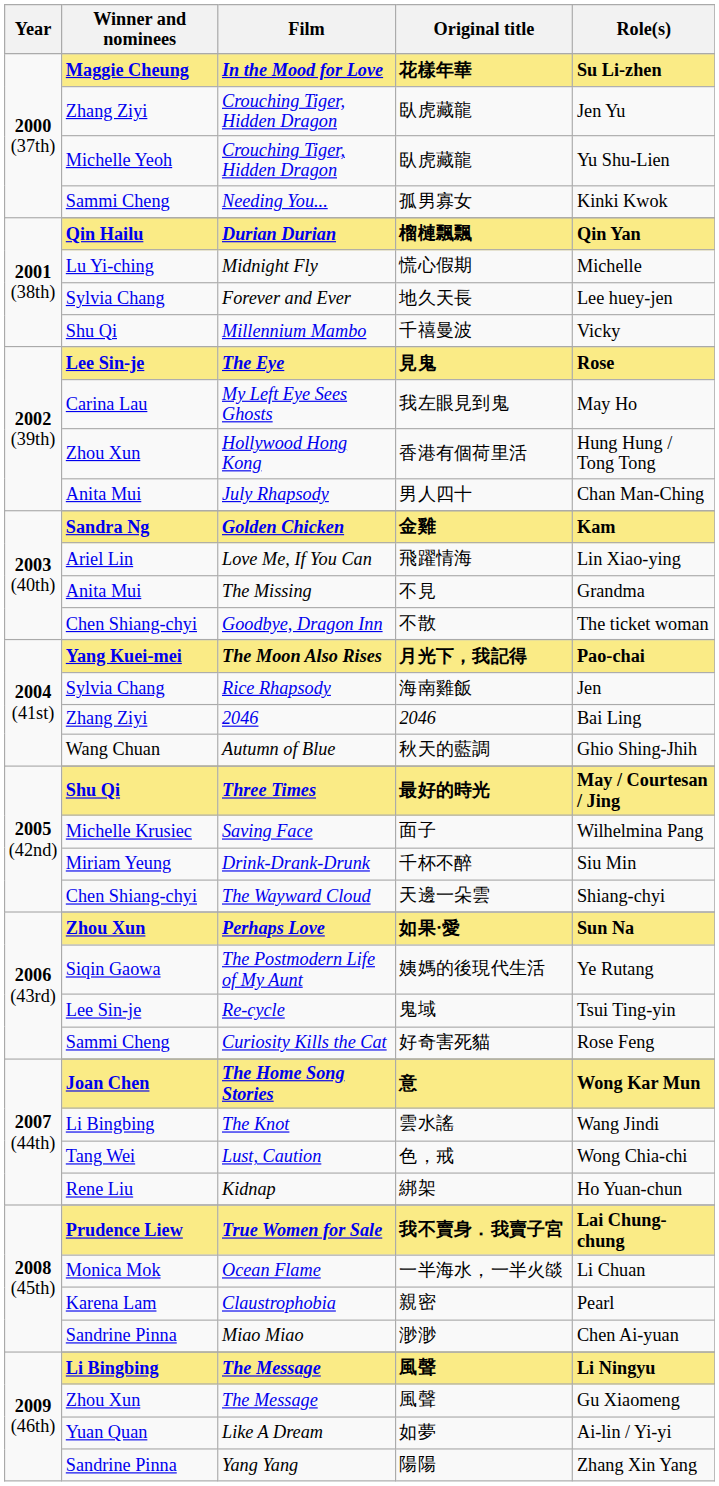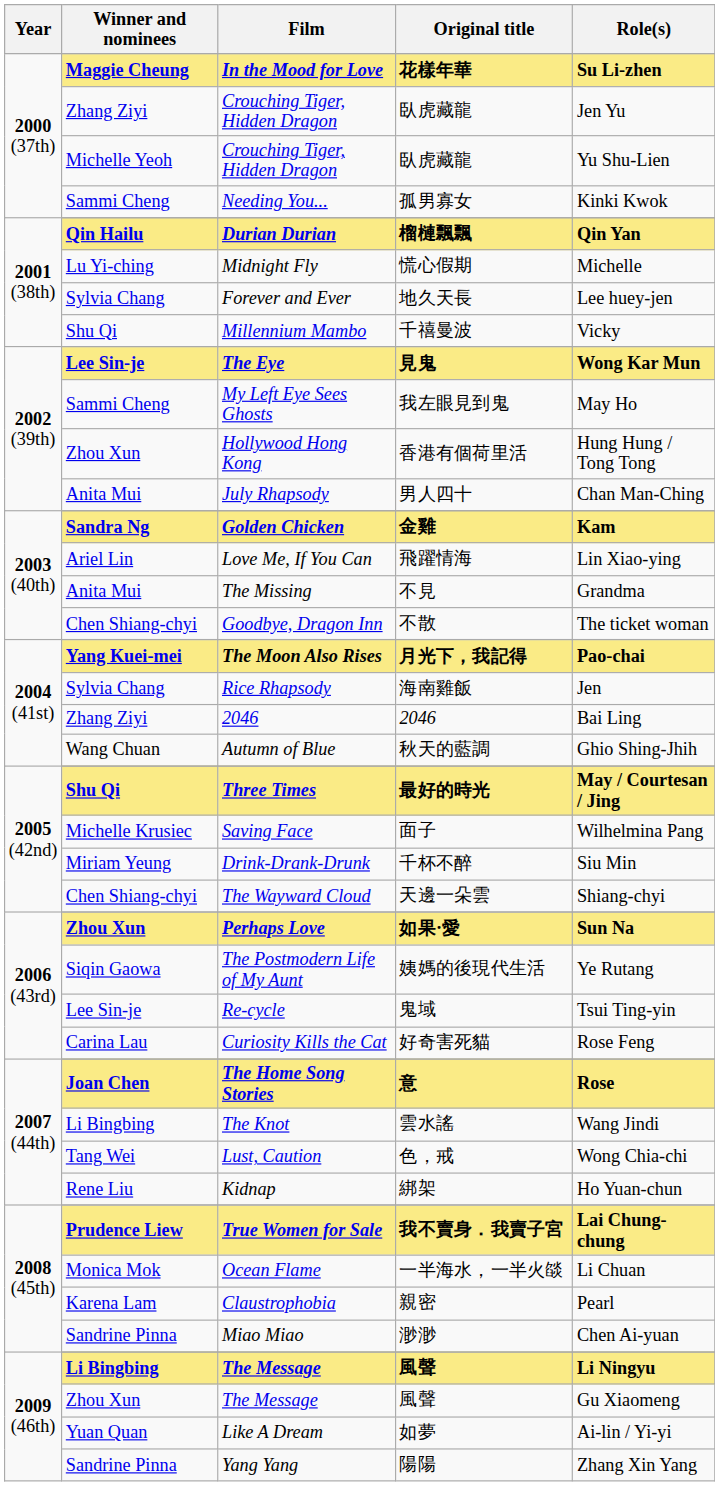 <table class="wikitable" style="width:100%">
 <tr style="background:#bebebe;">
 <th style="width:8%;">Year</th>
 <th style="width:22%;">Winner and nominees</th>
 <th style="width:25%;">Film</th>
 <th style="width:25%;">Original title</th>
 <th style="width:20%;">Role(s)</th>
 </tr>
 <tr>
 <td rowspan="5" style="text-align:center"><strong>2000</strong><br>(37th)</td>
 </tr>
 <tr style="background:#FAEB86">
 <td><strong><a href='#'>Maggie Cheung</a></strong></td>
 <td><strong><em><a href='#'>In the Mood for Love</a></em></strong></td>
 <td><strong>花樣年華</strong></td>
 <td><strong>Su Li-zhen</strong></td>
 </tr>
 <tr>
 <td><a href='#'>Zhang Ziyi</a></td>
 <td><em><a href='#'>Crouching Tiger, Hidden Dragon</a></em></td>
 <td>臥虎藏龍</td>
 <td>Jen Yu</td>
 </tr>
 <tr>
 <td><a href='#'>Michelle Yeoh</a></td>
 <td><em><a href='#'>Crouching Tiger, Hidden Dragon</a></em></td>
 <td>臥虎藏龍</td>
 <td>Yu Shu-Lien</td>
 </tr>
 <tr>
 <td><a href='#'>Sammi Cheng</a></td>
 <td><em><a href='#'>Needing You...</a></em></td>
 <td>孤男寡女</td>
 <td>Kinki Kwok</td>
 </tr>
 <tr>
 <td rowspan="5" style="text-align:center"><strong>2001</strong><br>(38th)</td>
 </tr>
 <tr style="background:#FAEB86">
 <td><strong><a href='#'>Qin Hailu</a></strong></td>
 <td><strong><em><a href='#'>Durian Durian</a></em></strong></td>
 <td><strong>榴槤飄飄</strong></td>
 <td><strong>Qin Yan</strong></td>
 </tr>
 <tr>
 <td><a href='#'>Lu Yi-ching</a></td>
 <td><em>Midnight Fly</em></td>
 <td>慌心假期</td>
 <td>Michelle</td>
 </tr>
 <tr>
 <td><a href='#'>Sylvia Chang</a></td>
 <td><em>Forever and Ever</em></td>
 <td>地久天長</td>
 <td>Lee huey-jen</td>
 </tr>
 <tr>
 <td><a href='#'>Shu Qi</a></td>
 <td><em><a href='#'>Millennium Mambo</a></em></td>
 <td>千禧曼波</td>
 <td>Vicky</td>
 </tr>
 <tr>
 <td rowspan="5" style="text-align:center"><strong>2002</strong><br>(39th)</td>
 </tr>
 <tr style="background:#FAEB86">
 <td><strong><a href='#'>Lee Sin-je</a></strong></td>
 <td><strong><em><a href='#'>The Eye</a></em></strong></td>
 <td><strong>見鬼</strong></td>
-<td><strong>Rose</strong></td>
+<td><strong>Wong Kar Mun</strong></td>
 </tr>
 <tr>
-<td><a href='#'>Carina Lau</a></td>
+<td><a href='#'>Sammi Cheng</a></td>
 <td><em><a href='#'>My Left Eye Sees Ghosts</a></em></td>
 <td>我左眼見到鬼</td>
 <td>May Ho</td>
 </tr>
 <tr>
 <td><a href='#'>Zhou Xun</a></td>
 <td><em><a href='#'>Hollywood Hong Kong</a></em></td>
 <td>香港有個荷里活</td>
 <td>Hung Hung / Tong Tong</td>
 </tr>
 <tr>
 <td><a href='#'>Anita Mui</a></td>
 <td><em><a href='#'>July Rhapsody</a></em></td>
 <td>男人四十</td>
 <td>Chan Man-Ching</td>
 </tr>
 <tr>
 <td rowspan="5" style="text-align:center"><strong>2003</strong><br>(40th)</td>
 </tr>
 <tr style="background:#FAEB86">
 <td><strong><a href='#'>Sandra Ng</a></strong></td>
 <td><strong><em><a href='#'>Golden Chicken</a></em></strong></td>
 <td><strong>金雞</strong></td>
 <td><strong>Kam</strong></td>
 </tr>
 <tr>
 <td><a href='#'>Ariel Lin</a></td>
 <td><em>Love Me, If You Can</em></td>
 <td>飛躍情海</td>
 <td>Lin Xiao-ying</td>
 </tr>
 <tr>
 <td><a href='#'>Anita Mui</a></td>
 <td><em>The Missing</em></td>
 <td>不見</td>
 <td>Grandma</td>
 </tr>
 <tr>
 <td><a href='#'>Chen Shiang-chyi</a></td>
 <td><em><a href='#'>Goodbye, Dragon Inn</a></em></td>
 <td>不散</td>
 <td>The ticket woman</td>
 </tr>
 <tr>
 <td rowspan="5" style="text-align:center"><strong>2004</strong><br>(41st)</td>
 </tr>
 <tr style="background:#FAEB86">
 <td><strong><a href='#'>Yang Kuei-mei</a></strong></td>
 <td><strong><em>The Moon Also Rises</em></strong></td>
 <td><strong>月光下，我記得</strong></td>
 <td><strong>Pao-chai</strong></td>
 </tr>
 <tr>
 <td><a href='#'>Sylvia Chang</a></td>
 <td><em><a href='#'>Rice Rhapsody</a></em></td>
 <td>海南雞飯</td>
 <td>Jen</td>
 </tr>
 <tr>
 <td><a href='#'>Zhang Ziyi</a></td>
 <td><em><a href='#'>2046</a></em></td>
 <td><em>2046</em></td>
 <td>Bai Ling</td>
 </tr>
 <tr>
 <td>Wang Chuan</td>
 <td><em>Autumn of Blue</em></td>
 <td>秋天的藍調</td>
 <td>Ghio Shing-Jhih</td>
 </tr>
 <tr>
 <td rowspan="5" style="text-align:center"><strong>2005</strong><br>(42nd)</td>
 </tr>
 <tr style="background:#FAEB86">
 <td><strong><a href='#'>Shu Qi</a></strong></td>
 <td><strong><em><a href='#'>Three Times</a></em></strong></td>
 <td><strong>最好的時光</strong></td>
 <td><strong>May / Courtesan / Jing</strong></td>
 </tr>
 <tr>
 <td><a href='#'>Michelle Krusiec</a></td>
 <td><em><a href='#'>Saving Face</a></em></td>
 <td>面子</td>
 <td>Wilhelmina Pang</td>
 </tr>
 <tr>
 <td><a href='#'>Miriam Yeung</a></td>
 <td><em><a href='#'>Drink-Drank-Drunk</a></em></td>
 <td>千杯不醉</td>
 <td>Siu Min</td>
 </tr>
 <tr>
 <td><a href='#'>Chen Shiang-chyi</a></td>
 <td><em><a href='#'>The Wayward Cloud</a></em></td>
 <td>天邊一朵雲</td>
 <td>Shiang-chyi</td>
 </tr>
 <tr>
 <td rowspan="5" style="text-align:center"><strong>2006</strong><br>(43rd)</td>
 </tr>
 <tr style="background:#FAEB86">
 <td><strong><a href='#'>Zhou Xun</a></strong></td>
 <td><strong><em><a href='#'>Perhaps Love</a></em></strong></td>
 <td><strong>如果·愛</strong></td>
 <td><strong>Sun Na</strong></td>
 </tr>
 <tr>
 <td><a href='#'>Siqin Gaowa</a></td>
 <td><em><a href='#'>The Postmodern Life of My Aunt</a></em></td>
 <td>姨媽的後現代生活</td>
 <td>Ye Rutang</td>
 </tr>
 <tr>
 <td><a href='#'>Lee Sin-je</a></td>
 <td><em><a href='#'>Re-cycle</a></em></td>
 <td>鬼域</td>
 <td>Tsui Ting-yin</td>
 </tr>
 <tr>
-<td><a href='#'>Sammi Cheng</a></td>
+<td><a href='#'>Carina Lau</a></td>
 <td><em><a href='#'>Curiosity Kills the Cat</a></em></td>
 <td>好奇害死貓</td>
 <td>Rose Feng</td>
 </tr>
 <tr>
 <td rowspan="5" style="text-align:center"><strong>2007</strong><br>(44th)</td>
 </tr>
 <tr style="background:#FAEB86">
 <td><strong><a href='#'>Joan Chen</a></strong></td>
 <td><strong><em><a href='#'>The Home Song Stories</a></em></strong></td>
 <td><strong>意</strong></td>
-<td><strong>Wong Kar Mun</strong></td>
+<td><strong>Rose</strong></td>
 </tr>
 <tr>
 <td><a href='#'>Li Bingbing</a></td>
 <td><em><a href='#'>The Knot</a></em></td>
 <td>雲水謠</td>
 <td>Wang Jindi</td>
 </tr>
 <tr>
 <td><a href='#'>Tang Wei</a></td>
 <td><em><a href='#'>Lust, Caution</a></em></td>
 <td>色，戒</td>
 <td>Wong Chia-chi</td>
 </tr>
 <tr>
 <td><a href='#'>Rene Liu</a></td>
 <td><em>Kidnap</em></td>
 <td>綁架</td>
 <td>Ho Yuan-chun</td>
 </tr>
 <tr>
 <td rowspan="5" style="text-align:center"><strong>2008</strong><br>(45th)</td>
 </tr>
 <tr style="background:#FAEB86">
 <td><strong><a href='#'>Prudence Liew</a></strong></td>
 <td><strong><em><a href='#'>True Women for Sale</a></em></strong></td>
 <td><strong>我不賣身．我賣子宮</strong></td>
 <td><strong>Lai Chung-chung</strong></td>
 </tr>
 <tr>
 <td><a href='#'>Monica Mok</a></td>
 <td><em><a href='#'>Ocean Flame</a></em></td>
 <td>一半海水，一半火燄</td>
 <td>Li Chuan</td>
 </tr>
 <tr>
 <td><a href='#'>Karena Lam</a></td>
 <td><em><a href='#'>Claustrophobia</a></em></td>
 <td>親密</td>
 <td>Pearl</td>
 </tr>
 <tr>
 <td><a href='#'>Sandrine Pinna</a></td>
 <td><em>Miao Miao</em></td>
 <td>渺渺</td>
 <td>Chen Ai-yuan</td>
 </tr>
 <tr>
 <td rowspan="5" style="text-align:center"><strong>2009</strong><br>(46th)</td>
 </tr>
 <tr style="background:#FAEB86">
 <td><strong><a href='#'>Li Bingbing</a></strong></td>
 <td><strong><em><a href='#'>The Message</a></em></strong></td>
 <td><strong>風聲</strong></td>
 <td><strong>Li Ningyu</strong></td>
 </tr>
 <tr>
 <td><a href='#'>Zhou Xun</a></td>
 <td><em><a href='#'>The Message</a></em></td>
 <td>風聲</td>
 <td>Gu Xiaomeng</td>
 </tr>
 <tr>
 <td><a href='#'>Yuan Quan</a></td>
 <td><em>Like A Dream</em></td>
 <td>如夢</td>
 <td>Ai-lin / Yi-yi</td>
 </tr>
 <tr>
 <td><a href='#'>Sandrine Pinna</a></td>
 <td><em>Yang Yang</em></td>
 <td>陽陽</td>
 <td>Zhang Xin Yang</td>
 </tr>
 </table>
